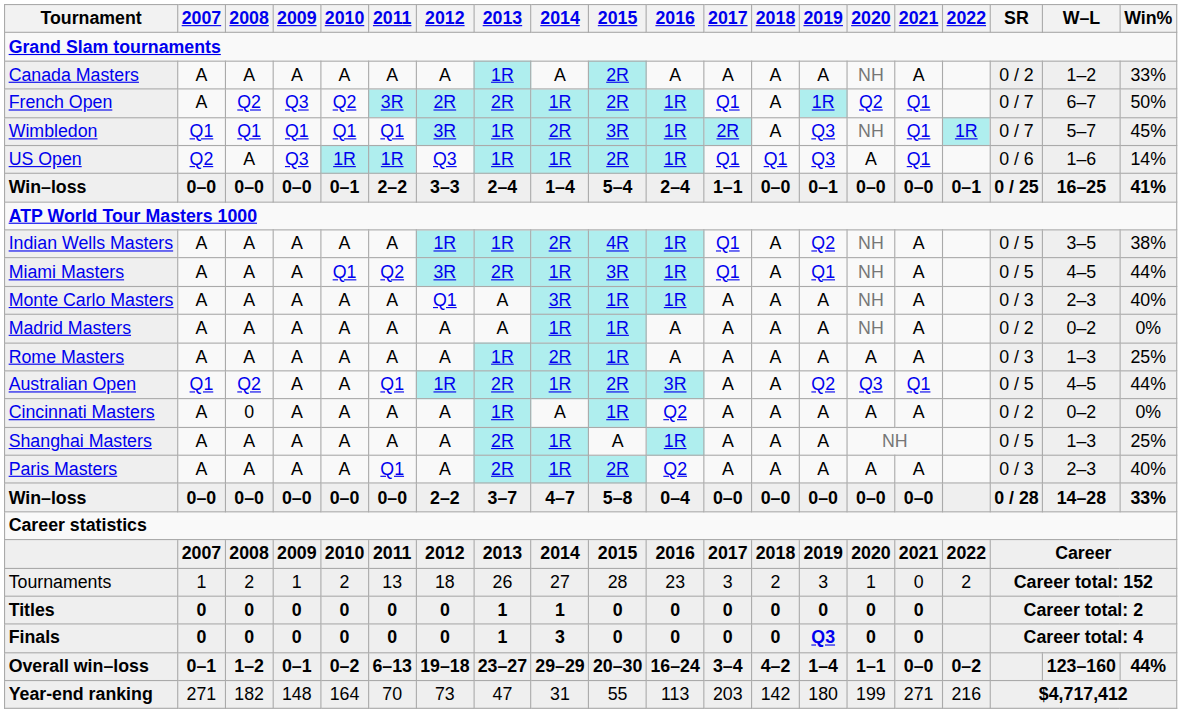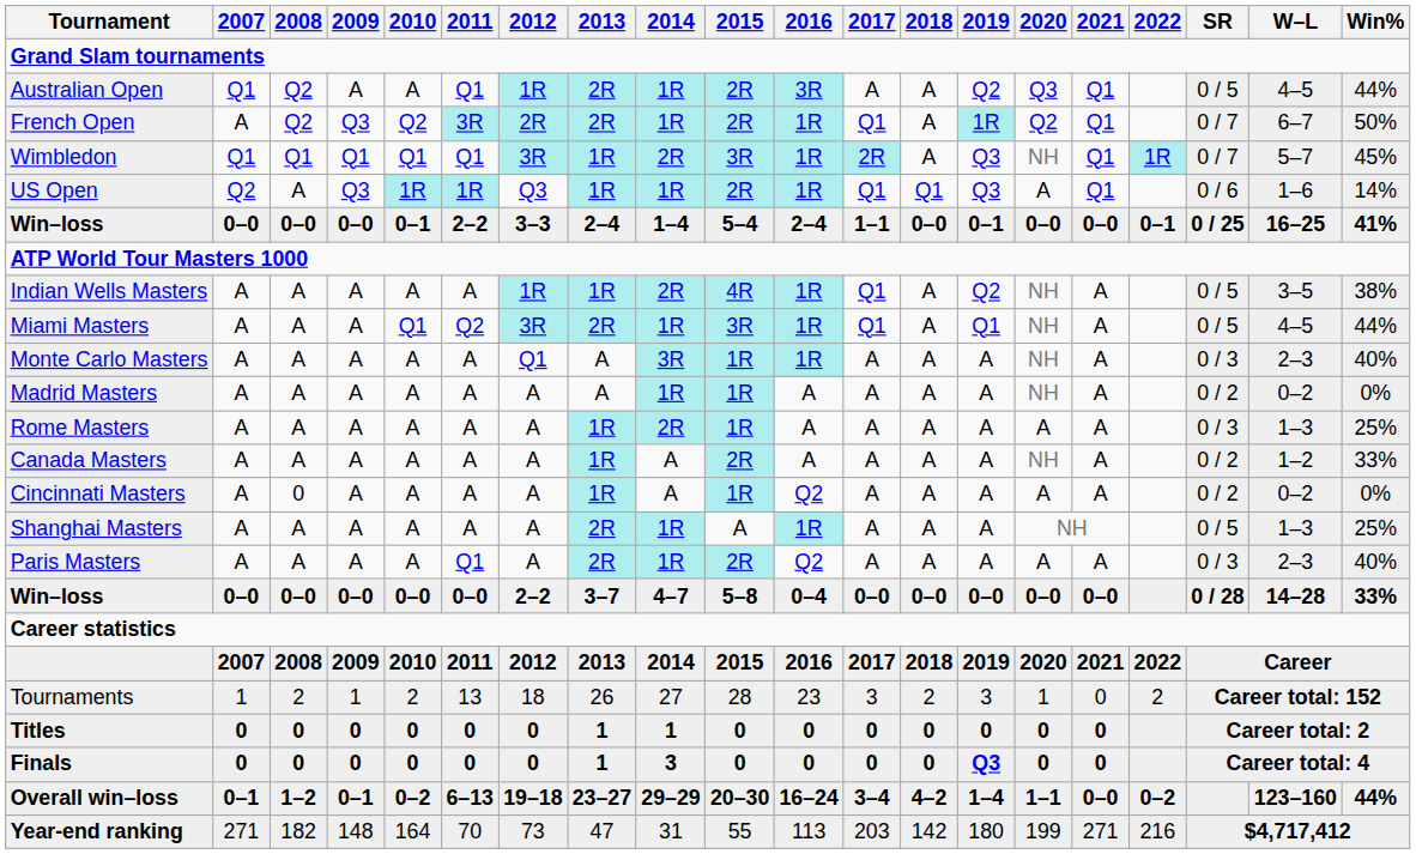 <table class=wikitable style=text-align:center;>
 <tr>
 <th>Tournament</th>
 <th><a href='#'>2007</a></th>
 <th><a href='#'>2008</a></th>
 <th><a href='#'>2009</a></th>
 <th><a href='#'>2010</a></th>
 <th><a href='#'>2011</a></th>
 <th><a href='#'>2012</a></th>
 <th><a href='#'>2013</a></th>
 <th><a href='#'>2014</a></th>
 <th><a href='#'>2015</a></th>
 <th><a href='#'>2016</a></th>
 <th><a href='#'>2017</a></th>
 <th><a href='#'>2018</a></th>
 <th><a href='#'>2019</a></th>
 <th><a href='#'>2020</a></th>
 <th><a href='#'>2021</a></th>
 <th><a href='#'>2022</a></th>
 <th>SR</th>
 <th>W–L</th>
 <th>Win%</th>
 </tr>
 <tr>
 <td colspan="20" align="left"><strong><a href='#'>Grand Slam tournaments</a></strong></td>
 </tr>
 <tr>
-<td bgcolor=efefef align=left><a href='#'>Canada Masters</a></td>
+<td bgcolor=efefef align=left><a href='#'>Australian Open</a></td>
+<td><a href='#'>Q1</a></td>
+<td><a href='#'>Q2</a></td>
 <td>A</td>
 <td>A</td>
+<td><a href='#'>Q1</a></td>
+<td bgcolor=afeeee><a href='#'>1R</a></td>
+<td bgcolor=afeeee><a href='#'>2R</a></td>
+<td bgcolor=afeeee><a href='#'>1R</a></td>
+<td bgcolor=afeeee><a href='#'>2R</a></td>
+<td bgcolor=afeeee><a href='#'>3R</a></td>
 <td>A</td>
 <td>A</td>
-<td>A</td>
-<td>A</td>
-<td bgcolor=afeeee><a href='#'>1R</a></td>
-<td>A</td>
-<td bgcolor=afeeee><a href='#'>2R</a></td>
-<td>A</td>
-<td>A</td>
-<td>A</td>
-<td>A</td>
-<td style=color:#767676>NH</td>
-<td>A</td>
+<td><a href='#'>Q2</a></td>
+<td><a href='#'>Q3</a></td>
+<td><a href='#'>Q1</a></td>
 <td></td>
-<td bgcolor=efefef>0 / 2</td>
-<td bgcolor=efefef>1–2</td>
-<td bgcolor=efefef>33%</td>
+<td bgcolor=efefef>0 / 5</td>
+<td bgcolor=efefef>4–5</td>
+<td bgcolor=efefef>44%</td>
 </tr>
 <tr>
 <td bgcolor=efefef align=left><a href='#'>French Open</a></td>
 <td>A</td>
 <td><a href='#'>Q2</a></td>
 <td><a href='#'>Q3</a></td>
 <td><a href='#'>Q2</a></td>
 <td bgcolor=afeeee><a href='#'>3R</a></td>
 <td bgcolor=afeeee><a href='#'>2R</a></td>
 <td bgcolor=afeeee><a href='#'>2R</a></td>
 <td bgcolor=afeeee><a href='#'>1R</a></td>
 <td bgcolor=afeeee><a href='#'>2R</a></td>
 <td bgcolor=afeeee><a href='#'>1R</a></td>
 <td><a href='#'>Q1</a></td>
 <td>A</td>
 <td bgcolor=afeeee><a href='#'>1R</a></td>
 <td><a href='#'>Q2</a></td>
 <td><a href='#'>Q1</a></td>
 <td></td>
 <td bgcolor=efefef>0 / 7</td>
 <td bgcolor=efefef>6–7</td>
 <td bgcolor=efefef>50%</td>
 </tr>
 <tr>
 <td bgcolor=efefef align=left><a href='#'>Wimbledon</a></td>
 <td><a href='#'>Q1</a></td>
 <td><a href='#'>Q1</a></td>
 <td><a href='#'>Q1</a></td>
 <td><a href='#'>Q1</a></td>
 <td><a href='#'>Q1</a></td>
 <td bgcolor=afeeee><a href='#'>3R</a></td>
 <td bgcolor=afeeee><a href='#'>1R</a></td>
 <td bgcolor=afeeee><a href='#'>2R</a></td>
 <td bgcolor=afeeee><a href='#'>3R</a></td>
 <td bgcolor=afeeee><a href='#'>1R</a></td>
 <td bgcolor=afeeee><a href='#'>2R</a></td>
 <td>A</td>
 <td><a href='#'>Q3</a></td>
 <td style=color:#767676>NH</td>
 <td><a href='#'>Q1</a></td>
 <td bgcolor=afeeee><a href='#'>1R</a></td>
 <td bgcolor=efefef>0 / 7</td>
 <td bgcolor=efefef>5–7</td>
 <td bgcolor=efefef>45%</td>
 </tr>
 <tr>
 <td bgcolor=efefef align=left><a href='#'>US Open</a></td>
 <td><a href='#'>Q2</a></td>
 <td>A</td>
 <td><a href='#'>Q3</a></td>
 <td bgcolor=afeeee><a href='#'>1R</a></td>
 <td bgcolor=afeeee><a href='#'>1R</a></td>
 <td><a href='#'>Q3</a></td>
 <td bgcolor=afeeee><a href='#'>1R</a></td>
 <td bgcolor=afeeee><a href='#'>1R</a></td>
 <td bgcolor=afeeee><a href='#'>2R</a></td>
 <td bgcolor=afeeee><a href='#'>1R</a></td>
 <td><a href='#'>Q1</a></td>
 <td><a href='#'>Q1</a></td>
 <td><a href='#'>Q3</a></td>
 <td>A</td>
 <td><a href='#'>Q1</a></td>
 <td></td>
 <td bgcolor=efefef>0 / 6</td>
 <td bgcolor=efefef>1–6</td>
 <td bgcolor=efefef>14%</td>
 </tr>
 <tr style=background:#efefef;font-weight:bold>
 <td style=text-align:left>Win–loss</td>
 <td>0–0</td>
 <td>0–0</td>
 <td>0–0</td>
 <td>0–1</td>
 <td>2–2</td>
 <td>3–3</td>
 <td>2–4</td>
 <td>1–4</td>
 <td>5–4</td>
 <td>2–4</td>
 <td>1–1</td>
 <td>0–0</td>
 <td>0–1</td>
 <td>0–0</td>
 <td>0–0</td>
 <td>0–1</td>
 <td>0 / 25</td>
 <td>16–25</td>
 <td>41%</td>
 </tr>
 <tr>
 <td colspan="20" align="left"><strong><a href='#'>ATP World Tour Masters 1000</a></strong></td>
 </tr>
 <tr>
 <td bgcolor=efefef align=left><a href='#'>Indian Wells Masters</a></td>
 <td>A</td>
 <td>A</td>
 <td>A</td>
 <td>A</td>
 <td>A</td>
 <td bgcolor=afeeee><a href='#'>1R</a></td>
 <td bgcolor=afeeee><a href='#'>1R</a></td>
 <td bgcolor=afeeee><a href='#'>2R</a></td>
 <td bgcolor=afeeee><a href='#'>4R</a></td>
 <td bgcolor=afeeee><a href='#'>1R</a></td>
 <td><a href='#'>Q1</a></td>
 <td>A</td>
 <td><a href='#'>Q2</a></td>
 <td style="color:#767676">NH</td>
 <td>A</td>
 <td></td>
 <td bgcolor=efefef>0 / 5</td>
 <td bgcolor=efefef>3–5</td>
 <td bgcolor=efefef>38%</td>
 </tr>
 <tr>
 <td bgcolor=efefef align=left><a href='#'>Miami Masters</a></td>
 <td>A</td>
 <td>A</td>
 <td>A</td>
 <td><a href='#'>Q1</a></td>
 <td><a href='#'>Q2</a></td>
 <td bgcolor=afeeee><a href='#'>3R</a></td>
 <td bgcolor=afeeee><a href='#'>2R</a></td>
 <td bgcolor=afeeee><a href='#'>1R</a></td>
 <td bgcolor=afeeee><a href='#'>3R</a></td>
 <td bgcolor=afeeee><a href='#'>1R</a></td>
 <td><a href='#'>Q1</a></td>
 <td>A</td>
 <td><a href='#'>Q1</a></td>
 <td style=color:#767676>NH</td>
 <td>A</td>
 <td></td>
 <td bgcolor=efefef>0 / 5</td>
 <td bgcolor=efefef>4–5</td>
 <td bgcolor=efefef>44%</td>
 </tr>
 <tr>
 <td bgcolor=efefef align=left><a href='#'>Monte Carlo Masters</a></td>
 <td>A</td>
 <td>A</td>
 <td>A</td>
 <td>A</td>
 <td>A</td>
 <td><a href='#'>Q1</a></td>
 <td>A</td>
 <td bgcolor=afeeee><a href='#'>3R</a></td>
 <td bgcolor=afeeee><a href='#'>1R</a></td>
 <td bgcolor=afeeee><a href='#'>1R</a></td>
 <td>A</td>
 <td>A</td>
 <td>A</td>
 <td style=color:#767676>NH</td>
 <td>A</td>
 <td></td>
 <td bgcolor=efefef>0 / 3</td>
 <td bgcolor=efefef>2–3</td>
 <td bgcolor=efefef>40%</td>
 </tr>
 <tr>
 <td bgcolor=efefef align=left><a href='#'>Madrid Masters</a></td>
 <td>A</td>
 <td>A</td>
 <td>A</td>
 <td>A</td>
 <td>A</td>
 <td>A</td>
 <td>A</td>
 <td bgcolor=afeeee><a href='#'>1R</a></td>
 <td bgcolor=afeeee><a href='#'>1R</a></td>
 <td>A</td>
 <td>A</td>
 <td>A</td>
 <td>A</td>
 <td style=color:#767676>NH</td>
 <td>A</td>
 <td></td>
 <td bgcolor=efefef>0 / 2</td>
 <td bgcolor=efefef>0–2</td>
 <td bgcolor=efefef>0%</td>
 </tr>
 <tr>
 <td bgcolor=efefef align=left><a href='#'>Rome Masters</a></td>
 <td>A</td>
 <td>A</td>
 <td>A</td>
 <td>A</td>
 <td>A</td>
 <td>A</td>
 <td bgcolor=afeeee><a href='#'>1R</a></td>
 <td bgcolor=afeeee><a href='#'>2R</a></td>
 <td bgcolor=afeeee><a href='#'>1R</a></td>
 <td>A</td>
 <td>A</td>
 <td>A</td>
 <td>A</td>
 <td>A</td>
 <td>A</td>
 <td></td>
 <td bgcolor=efefef>0 / 3</td>
 <td bgcolor=efefef>1–3</td>
 <td bgcolor=efefef>25%</td>
 </tr>
 <tr>
-<td bgcolor=efefef align=left><a href='#'>Australian Open</a></td>
-<td><a href='#'>Q1</a></td>
-<td><a href='#'>Q2</a></td>
+<td bgcolor=efefef align=left><a href='#'>Canada Masters</a></td>
 <td>A</td>
 <td>A</td>
-<td><a href='#'>Q1</a></td>
-<td bgcolor=afeeee><a href='#'>1R</a></td>
-<td bgcolor=afeeee><a href='#'>2R</a></td>
-<td bgcolor=afeeee><a href='#'>1R</a></td>
-<td bgcolor=afeeee><a href='#'>2R</a></td>
-<td bgcolor=afeeee><a href='#'>3R</a></td>
 <td>A</td>
 <td>A</td>
-<td><a href='#'>Q2</a></td>
-<td><a href='#'>Q3</a></td>
-<td><a href='#'>Q1</a></td>
+<td>A</td>
+<td>A</td>
+<td bgcolor=afeeee><a href='#'>1R</a></td>
+<td>A</td>
+<td bgcolor=afeeee><a href='#'>2R</a></td>
+<td>A</td>
+<td>A</td>
+<td>A</td>
+<td>A</td>
+<td style=color:#767676>NH</td>
+<td>A</td>
 <td></td>
-<td bgcolor=efefef>0 / 5</td>
-<td bgcolor=efefef>4–5</td>
-<td bgcolor=efefef>44%</td>
+<td bgcolor=efefef>0 / 2</td>
+<td bgcolor=efefef>1–2</td>
+<td bgcolor=efefef>33%</td>
 </tr>
 <tr>
 <td bgcolor=efefef align=left><a href='#'>Cincinnati Masters</a></td>
 <td>A</td>
 <td>0</td>
 <td>A</td>
 <td>A</td>
 <td>A</td>
 <td>A</td>
 <td bgcolor=afeeee><a href='#'>1R</a></td>
 <td>A</td>
 <td bgcolor=afeeee><a href='#'>1R</a></td>
 <td><a href='#'>Q2</a></td>
 <td>A</td>
 <td>A</td>
 <td>A</td>
 <td>A</td>
 <td>A</td>
 <td></td>
 <td bgcolor=efefef>0 / 2</td>
 <td bgcolor=efefef>0–2</td>
 <td bgcolor=efefef>0%</td>
 </tr>
 <tr>
 <td bgcolor=efefef align=left><a href='#'>Shanghai Masters</a></td>
 <td>A</td>
 <td>A</td>
 <td>A</td>
 <td>A</td>
 <td>A</td>
 <td>A</td>
 <td bgcolor=afeeee><a href='#'>2R</a></td>
 <td bgcolor=afeeee><a href='#'>1R</a></td>
 <td>A</td>
 <td bgcolor=afeeee><a href='#'>1R</a></td>
 <td>A</td>
 <td>A</td>
 <td>A</td>
 <td colspan="2" style="color:#767676">NH</td>
 <td></td>
 <td bgcolor=efefef>0 / 5</td>
 <td bgcolor=efefef>1–3</td>
 <td bgcolor=efefef>25%</td>
 </tr>
 <tr>
 <td bgcolor=efefef align=left><a href='#'>Paris Masters</a></td>
 <td>A</td>
 <td>A</td>
 <td>A</td>
 <td>A</td>
 <td><a href='#'>Q1</a></td>
 <td>A</td>
 <td bgcolor=afeeee><a href='#'>2R</a></td>
 <td bgcolor=afeeee><a href='#'>1R</a></td>
 <td bgcolor=afeeee><a href='#'>2R</a></td>
 <td><a href='#'>Q2</a></td>
 <td>A</td>
 <td>A</td>
 <td>A</td>
 <td>A</td>
 <td>A</td>
 <td></td>
 <td bgcolor=efefef>0 / 3</td>
 <td bgcolor=efefef>2–3</td>
 <td bgcolor=efefef>40%</td>
 </tr>
 <tr style=background:#efefef;font-weight:bold>
 <td style=text-align:left>Win–loss</td>
 <td>0–0</td>
 <td>0–0</td>
 <td>0–0</td>
 <td>0–0</td>
 <td>0–0</td>
 <td>2–2</td>
 <td>3–7</td>
 <td>4–7</td>
 <td>5–8</td>
 <td>0–4</td>
 <td>0–0</td>
 <td>0–0</td>
 <td>0–0</td>
 <td>0–0</td>
 <td>0–0</td>
 <td></td>
 <td>0 / 28</td>
 <td>14–28</td>
 <td>33%</td>
 </tr>
 <tr>
 <td colspan="20" align="left"><strong>Career statistics</strong></td>
 </tr>
 <tr style=background:#efefef;font-weight:bold>
 <td></td>
 <td>2007</td>
 <td>2008</td>
 <td>2009</td>
 <td>2010</td>
 <td>2011</td>
 <td>2012</td>
 <td>2013</td>
 <td>2014</td>
 <td>2015</td>
 <td>2016</td>
 <td>2017</td>
 <td>2018</td>
 <td>2019</td>
 <td>2020</td>
 <td>2021</td>
 <td>2022</td>
 <td colspan="3">Career</td>
 </tr>
 <tr bgcolor=efefef>
 <td align=left>Tournaments</td>
 <td>1</td>
 <td>2</td>
 <td>1</td>
 <td>2</td>
 <td>13</td>
 <td>18</td>
 <td>26</td>
 <td>27</td>
 <td>28</td>
 <td>23</td>
 <td>3</td>
 <td>2</td>
 <td>3</td>
 <td>1</td>
 <td>0</td>
 <td>2</td>
 <td colspan=3><strong>Career total: 152</strong></td>
 </tr>
 <tr style=background:#efefef;font-weight:bold>
 <td style=text-align:left>Titles</td>
 <td>0</td>
 <td>0</td>
 <td>0</td>
 <td>0</td>
 <td>0</td>
 <td>0</td>
 <td>1</td>
 <td>1</td>
 <td>0</td>
 <td>0</td>
 <td>0</td>
 <td>0</td>
 <td>0</td>
 <td>0</td>
 <td>0</td>
 <td></td>
 <td colspan=3>Career total: 2</td>
 </tr>
 <tr style=background:#efefef;font-weight:bold>
 <td style=text-align:left>Finals</td>
 <td>0</td>
 <td>0</td>
 <td>0</td>
 <td>0</td>
 <td>0</td>
 <td>0</td>
 <td>1</td>
 <td>3</td>
 <td>0</td>
 <td>0</td>
 <td>0</td>
 <td>0</td>
 <td><a href='#'>Q3</a></td>
 <td>0</td>
 <td>0</td>
 <td></td>
 <td colspan=3>Career total: 4</td>
 </tr>
 <tr style=font-weight:bold;background:#efefef>
 <td style=text-align:left>Overall win–loss</td>
 <td>0–1</td>
 <td>1–2</td>
 <td>0–1</td>
 <td>0–2</td>
 <td>6–13</td>
 <td>19–18</td>
 <td>23–27</td>
 <td>29–29</td>
 <td>20–30</td>
 <td>16–24</td>
 <td>3–4</td>
 <td>4–2</td>
 <td>1–4</td>
 <td>1–1</td>
 <td>0–0</td>
 <td>0–2</td>
 <td></td>
 <td>123–160</td>
 <td>44%</td>
 </tr>
 <tr bgcolor=efefef>
 <td style=text-align:left><strong>Year-end ranking</strong></td>
 <td>271</td>
 <td>182</td>
 <td>148</td>
 <td>164</td>
 <td>70</td>
 <td>73</td>
 <td>47</td>
 <td>31</td>
 <td>55</td>
 <td>113</td>
 <td>203</td>
 <td>142</td>
 <td>180</td>
 <td>199</td>
 <td>271</td>
 <td>216</td>
 <td colspan=3><strong>$4,717,412</strong></td>
 </tr>
 </table>
